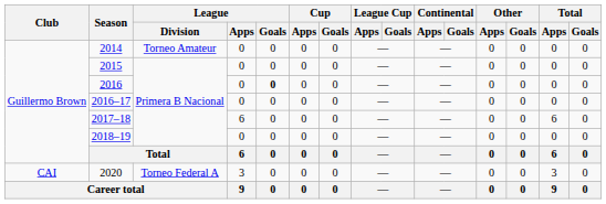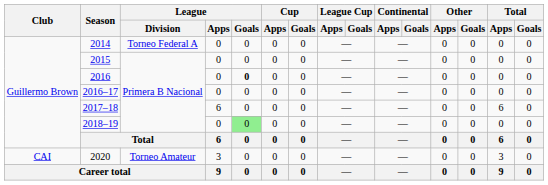 <table class="wikitable" style="text-align:center">
 <tr>
 <th rowspan="2">Club</th>
 <th rowspan="2">Season</th>
 <th colspan="3">League</th>
 <th colspan="2">Cup</th>
 <th colspan="2">League Cup</th>
 <th colspan="2">Continental</th>
 <th colspan="2">Other</th>
 <th colspan="2">Total</th>
 </tr>
 <tr>
 <th>Division</th>
 <th>Apps</th>
 <th>Goals</th>
 <th>Apps</th>
 <th>Goals</th>
 <th>Apps</th>
 <th>Goals</th>
 <th>Apps</th>
 <th>Goals</th>
 <th>Apps</th>
 <th>Goals</th>
 <th>Apps</th>
 <th>Goals</th>
 </tr>
 <tr>
 <td rowspan="7"><a href='#'>Guillermo Brown</a></td>
 <td><a href='#'>2014</a></td>
-<td rowspan="1"><a href='#'>Torneo Amateur</a></td>
+<td rowspan="1"><a href='#'>Torneo Federal A</a></td>
 <td>0</td>
 <td>0</td>
 <td>0</td>
 <td>0</td>
 <td colspan="2">—</td>
 <td colspan="2">—</td>
 <td>0</td>
 <td>0</td>
 <td>0</td>
 <td>0</td>
 </tr>
 <tr>
 <td><a href='#'>2015</a></td>
 <td rowspan="5"><a href='#'>Primera B Nacional</a></td>
 <td>0</td>
 <td>0</td>
 <td>0</td>
 <td>0</td>
 <td colspan="2">—</td>
 <td colspan="2">—</td>
 <td>0</td>
 <td>0</td>
 <td>0</td>
 <td>0</td>
 </tr>
 <tr>
 <td><a href='#'>2016</a></td>
 <td>0</td>
 <td><strong>0</strong></td>
 <td>0</td>
 <td>0</td>
 <td colspan="2">—</td>
 <td colspan="2">—</td>
 <td>0</td>
 <td>0</td>
 <td>0</td>
 <td>0</td>
 </tr>
 <tr>
 <td><a href='#'>2016–17</a></td>
 <td>0</td>
 <td>0</td>
 <td>0</td>
 <td>0</td>
 <td colspan="2">—</td>
 <td colspan="2">—</td>
 <td>0</td>
 <td>0</td>
 <td>0</td>
 <td>0</td>
 </tr>
 <tr>
 <td><a href='#'>2017–18</a></td>
 <td>6</td>
 <td>0</td>
 <td>0</td>
 <td>0</td>
 <td colspan="2">—</td>
 <td colspan="2">—</td>
 <td>0</td>
 <td>0</td>
 <td>6</td>
 <td>0</td>
 </tr>
 <tr>
 <td><a href='#'>2018–19</a></td>
 <td>0</td>
-<td>0</td>
+<td style="background: lightgreen;">0</td>
 <td>0</td>
 <td>0</td>
 <td colspan="2">—</td>
 <td colspan="2">—</td>
 <td>0</td>
 <td>0</td>
 <td>0</td>
 <td>0</td>
 </tr>
 <tr>
 <th colspan="2">Total</th>
 <th>6</th>
 <th>0</th>
 <th>0</th>
 <th>0</th>
 <th colspan="2">—</th>
 <th colspan="2">—</th>
 <th>0</th>
 <th>0</th>
 <th>6</th>
 <th>0</th>
 </tr>
 <tr>
 <td rowspan="1"><a href='#'>CAI</a></td>
 <td>2020</td>
-<td rowspan="1"><a href='#'>Torneo Federal A</a></td>
+<td rowspan="1"><a href='#'>Torneo Amateur</a></td>
 <td>3</td>
 <td>0</td>
 <td>0</td>
 <td>0</td>
 <td colspan="2">—</td>
 <td colspan="2">—</td>
 <td>0</td>
 <td>0</td>
 <td>3</td>
 <td>0</td>
 </tr>
 <tr>
 <th colspan="3">Career total</th>
 <th>9</th>
 <th>0</th>
 <th>0</th>
 <th>0</th>
 <th colspan="2">—</th>
 <th colspan="2">—</th>
 <th>0</th>
 <th>0</th>
 <th>9</th>
 <th>0</th>
 </tr>
 </table>
